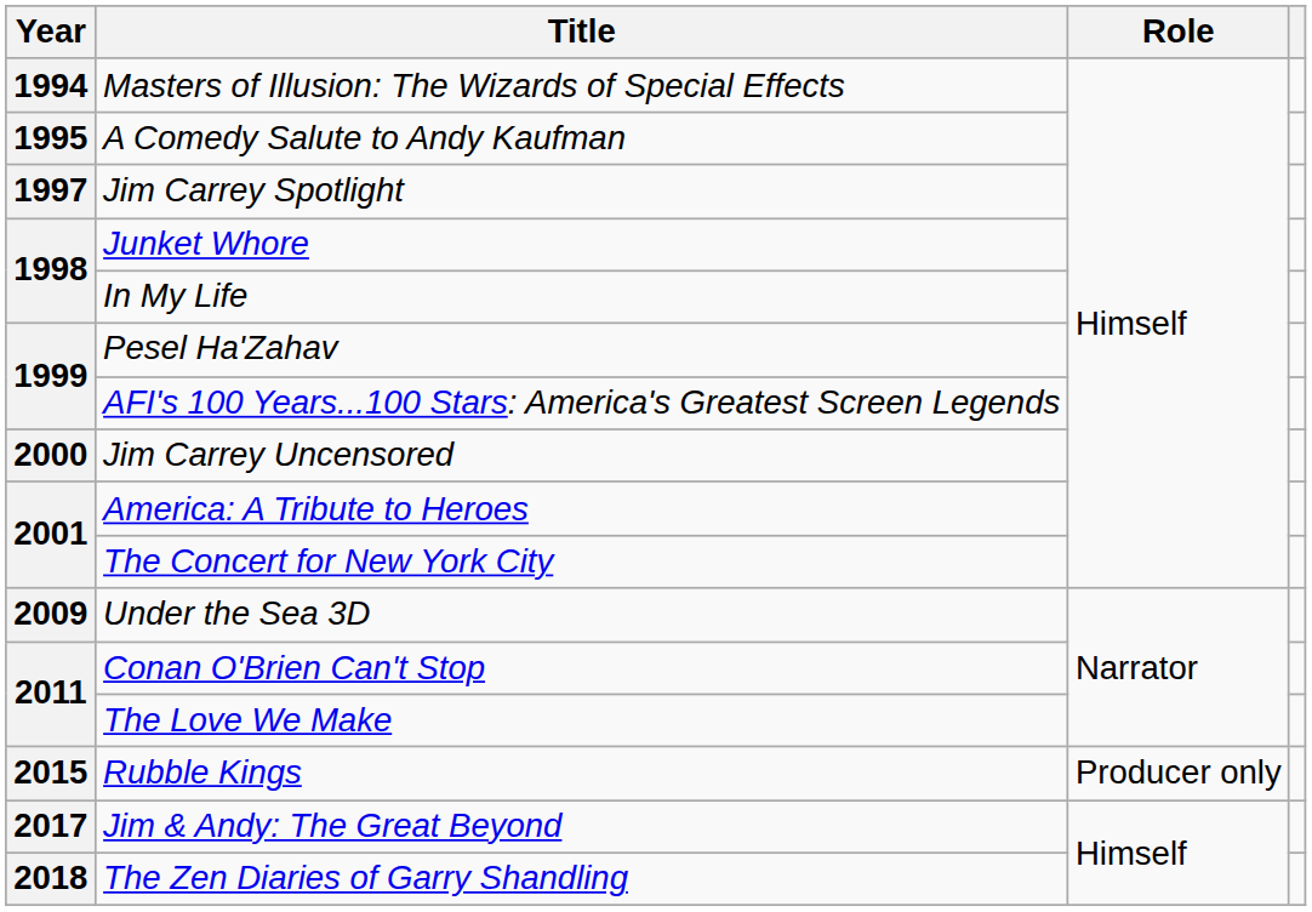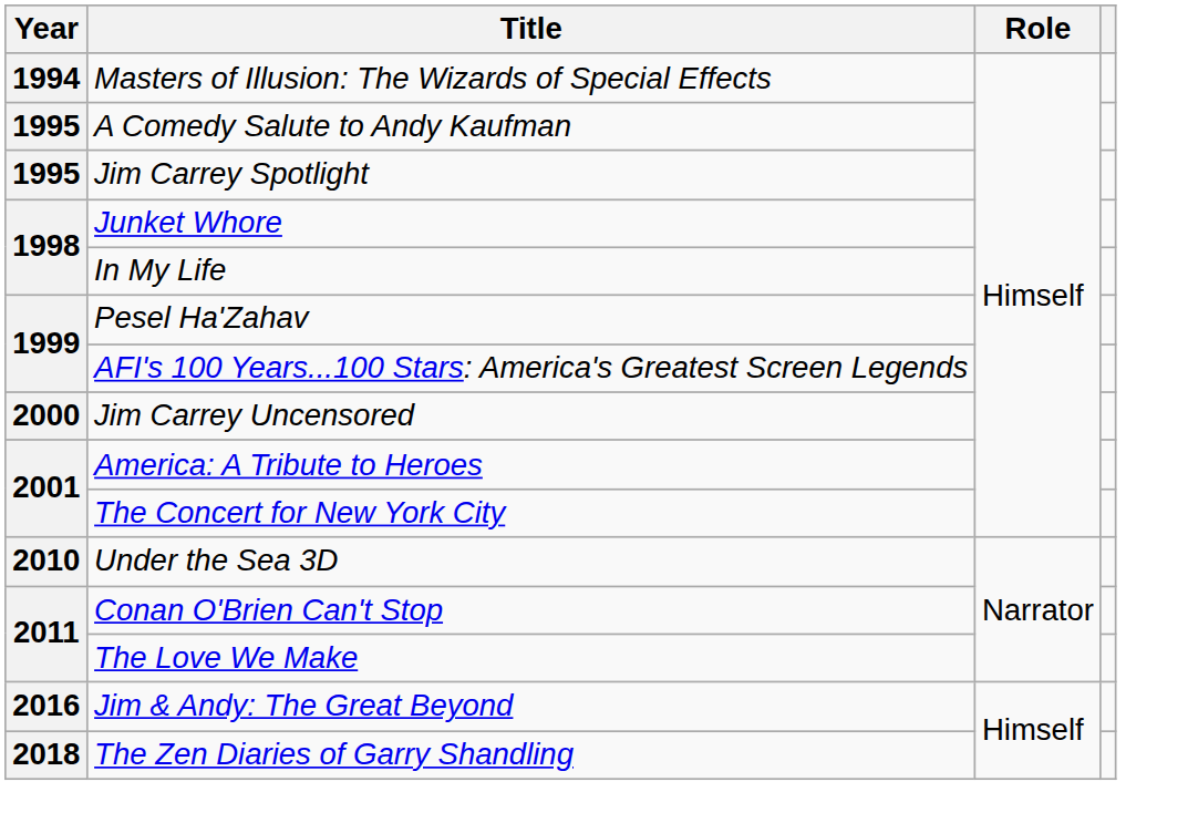 <table class="wikitable plainrowheaders sortable" style="margin-right: 0;">
 <tr>
 <th scope="col">Year</th>
 <th scope="col">Title</th>
 <th scope="col">Role</th>
 <th scope="col" class="unsortable"></th>
 </tr>
 <tr>
 <th scope="row">1994</th>
 <td><em>Masters of Illusion: The Wizards of Special Effects</em></td>
 <td rowspan="10">Himself</td>
 <td style="text-align:center;"></td>
 </tr>
 <tr>
 <th scope="row">1995</th>
 <td data-sort-value="Comedy Salute to Andy Kaufman, A"><em>A Comedy Salute to Andy Kaufman</em></td>
 <td style="text-align:center;"></td>
 </tr>
 <tr>
-<th scope="row">1997</th>
+<th scope="row">1995</th>
 <td><em>Jim Carrey Spotlight</em></td>
 <td style="text-align:center;"></td>
 </tr>
 <tr>
 <th rowspan="2" scope="row">1998</th>
 <td><em><a href='#'>Junket Whore</a></em></td>
 <td style="text-align:center;"></td>
 </tr>
 <tr>
 <td><em>In My Life</em></td>
 <td style="text-align:center;"></td>
 </tr>
 <tr>
 <th rowspan="2" scope="row">1999</th>
 <td><em>Pesel Ha'Zahav</em></td>
 <td style="text-align:center;"></td>
 </tr>
 <tr>
 <td><em><a href='#'>AFI's 100 Years...100 Stars</a>: America's Greatest Screen Legends</em></td>
 <td style="text-align:center;"></td>
 </tr>
 <tr>
 <th scope="row">2000</th>
 <td><em>Jim Carrey Uncensored</em></td>
 <td style="text-align:center;"></td>
 </tr>
 <tr>
 <th rowspan="2" scope="row">2001</th>
 <td><em><a href='#'>America: A Tribute to Heroes</a></em></td>
 <td style="text-align:center;"></td>
 </tr>
 <tr>
 <td data-sort-value="Concert for New York City, The"><em><a href='#'>The Concert for New York City</a></em></td>
 <td style="text-align:center;"></td>
 </tr>
 <tr>
-<th scope="row">2009</th>
+<th scope="row">2010</th>
 <td><em>Under the Sea 3D</em></td>
 <td rowspan="3">Narrator</td>
 <td style="text-align:center;"></td>
 </tr>
 <tr>
 <th rowspan="2" scope="row">2011</th>
 <td><em><a href='#'>Conan O'Brien Can't Stop</a></em></td>
 <td style="text-align:center;"></td>
 </tr>
 <tr>
 <td data-sort-value="Love We Make, The"><em><a href='#'>The Love We Make</a></em></td>
 <td style="text-align:center;"></td>
 </tr>
 <tr>
-<th scope="row">2015</th>
-<td><em><a href='#'>Rubble Kings</a></em></td>
-<td>Producer only</td>
-<td style="text-align:center;"></td>
-</tr>
-<tr>
-<th scope="row">2017</th>
+<th scope="row">2016</th>
 <td><em><a href='#'>Jim & Andy: The Great Beyond</a></em></td>
 <td rowspan="2">Himself</td>
 <td style="text-align:center;"></td>
 </tr>
 <tr>
 <th scope="row">2018</th>
 <td data-sort-value="Zen Diaries of Garry Shandling, The"><em><a href='#'>The Zen Diaries of Garry Shandling</a></em></td>
 <td style="text-align:center;"></td>
 </tr>
 </table>
